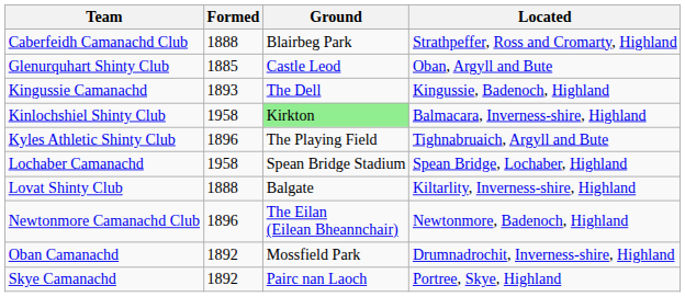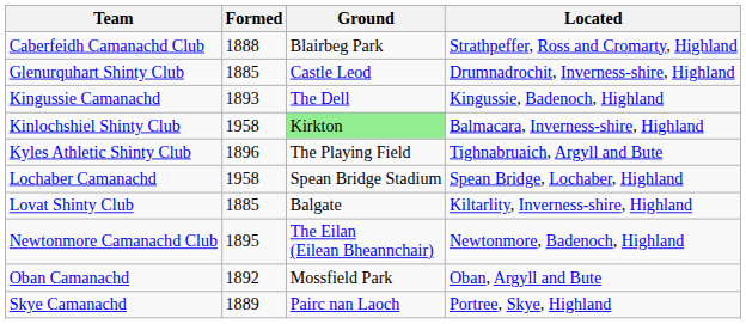 <table class="wikitable sortable">
 <tr>
 <th>Team</th>
 <th>Formed</th>
 <th>Ground</th>
 <th>Located</th>
 </tr>
 <tr>
 <td><a href='#'>Caberfeidh Camanachd Club</a></td>
 <td>1888</td>
 <td>Blairbeg Park</td>
 <td><a href='#'>Strathpeffer</a>, <a href='#'>Ross and Cromarty</a>, <a href='#'>Highland</a></td>
 </tr>
 <tr>
 <td><a href='#'>Glenurquhart Shinty Club</a></td>
 <td>1885</td>
 <td><a href='#'>Castle Leod</a></td>
-<td><a href='#'>Oban</a>, <a href='#'>Argyll and Bute</a></td>
+<td><a href='#'>Drumnadrochit</a>, <a href='#'>Inverness-shire</a>, <a href='#'>Highland</a></td>
 </tr>
 <tr>
 <td><a href='#'>Kingussie Camanachd</a></td>
 <td>1893</td>
 <td><a href='#'>The Dell</a></td>
 <td><a href='#'>Kingussie</a>, <a href='#'>Badenoch</a>, <a href='#'>Highland</a></td>
 </tr>
 <tr>
 <td><a href='#'>Kinlochshiel Shinty Club</a></td>
 <td>1958</td>
 <td style="background: lightgreen;">Kirkton</td>
 <td><a href='#'>Balmacara</a>, <a href='#'>Inverness-shire</a>, <a href='#'>Highland</a></td>
 </tr>
 <tr>
 <td><a href='#'>Kyles Athletic Shinty Club</a></td>
 <td>1896</td>
 <td>The Playing Field</td>
 <td><a href='#'>Tighnabruaich</a>, <a href='#'>Argyll and Bute</a></td>
 </tr>
 <tr>
 <td><a href='#'>Lochaber Camanachd</a></td>
 <td>1958</td>
 <td>Spean Bridge Stadium</td>
 <td><a href='#'>Spean Bridge</a>, <a href='#'>Lochaber</a>, <a href='#'>Highland</a></td>
 </tr>
 <tr>
 <td><a href='#'>Lovat Shinty Club</a></td>
-<td>1888</td>
+<td>1885</td>
 <td>Balgate</td>
 <td><a href='#'>Kiltarlity</a>, <a href='#'>Inverness-shire</a>, <a href='#'>Highland</a></td>
 </tr>
 <tr>
 <td><a href='#'>Newtonmore Camanachd Club</a></td>
-<td>1896</td>
+<td>1895</td>
 <td><a href='#'>The Eilan<br>(Eilean Bheannchair)</a></td>
 <td><a href='#'>Newtonmore</a>, <a href='#'>Badenoch</a>, <a href='#'>Highland</a></td>
 </tr>
 <tr>
 <td><a href='#'>Oban Camanachd</a></td>
 <td>1892</td>
 <td>Mossfield Park</td>
-<td><a href='#'>Drumnadrochit</a>, <a href='#'>Inverness-shire</a>, <a href='#'>Highland</a></td>
+<td><a href='#'>Oban</a>, <a href='#'>Argyll and Bute</a></td>
 </tr>
 <tr>
 <td><a href='#'>Skye Camanachd</a></td>
-<td>1892</td>
+<td>1889</td>
 <td><a href='#'>Pairc nan Laoch</a></td>
 <td><a href='#'>Portree</a>, <a href='#'>Skye</a>, <a href='#'>Highland</a></td>
 </tr>
 </table>
